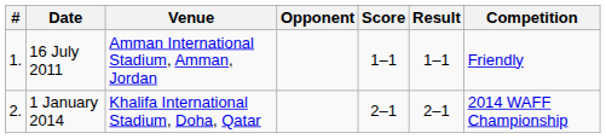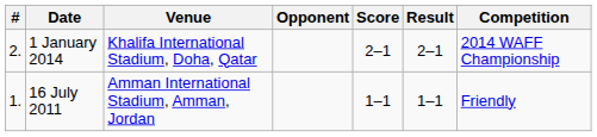 <table class="wikitable">
 <tr>
 <th>#</th>
 <th>Date</th>
 <th>Venue</th>
 <th>Opponent</th>
 <th>Score</th>
 <th>Result</th>
 <th>Competition</th>
 </tr>
 <tr>
+<td>2.</td>
+<td>1 January 2014</td>
+<td><a href='#'>Khalifa International Stadium</a>, <a href='#'>Doha</a>, <a href='#'>Qatar</a></td>
+<td></td>
+<td align=center>2–1</td>
+<td align=center>2–1</td>
+<td><a href='#'>2014 WAFF Championship</a></td>
+</tr>
+<tr>
 <td>1.</td>
 <td>16 July 2011</td>
 <td><a href='#'>Amman International Stadium</a>, <a href='#'>Amman</a>, <a href='#'>Jordan</a></td>
 <td></td>
 <td align=center>1–1</td>
 <td align=center>1–1 </td>
 <td><a href='#'>Friendly</a></td>
 </tr>
-<tr>
-<td>2.</td>
-<td>1 January 2014</td>
-<td><a href='#'>Khalifa International Stadium</a>, <a href='#'>Doha</a>, <a href='#'>Qatar</a></td>
-<td></td>
-<td align=center>2–1</td>
-<td align=center>2–1</td>
-<td><a href='#'>2014 WAFF Championship</a></td>
-</tr>
 </table>
